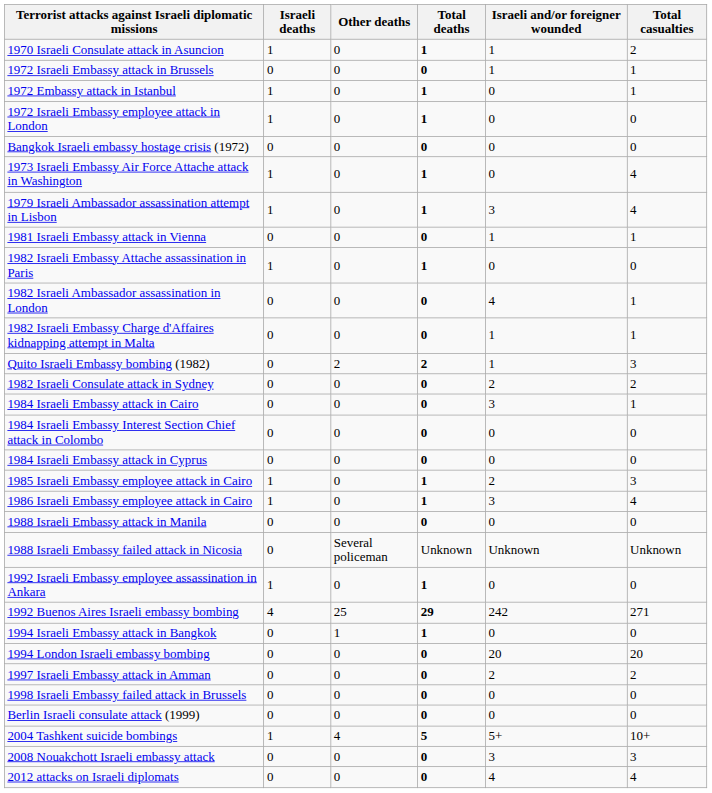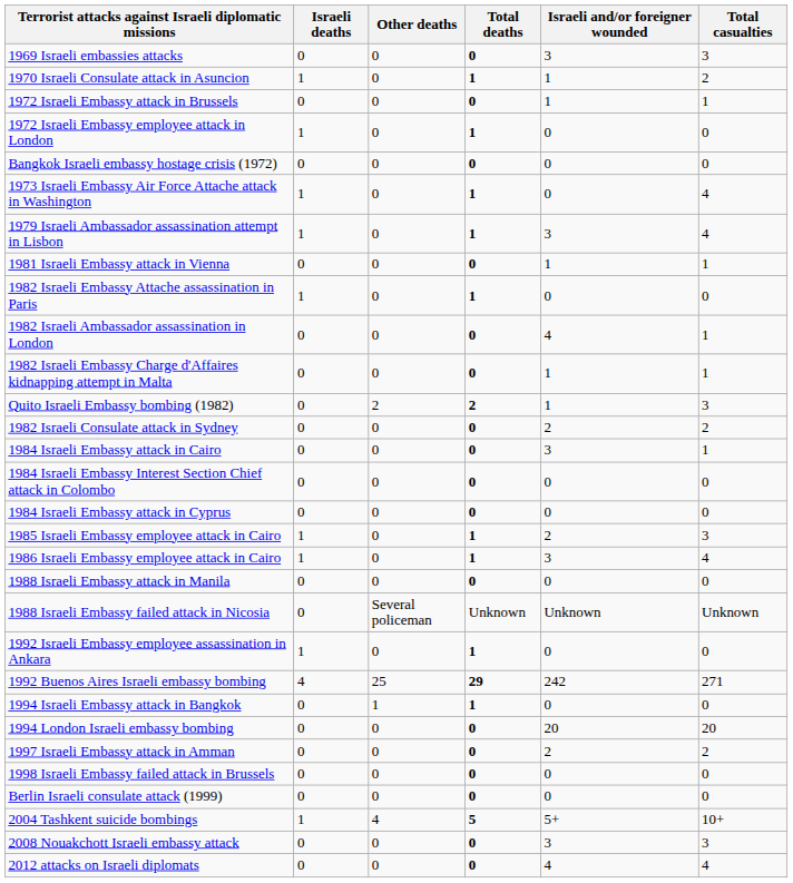 <table class="wikitable sortable">
 <tr>
 <th>Terrorist attacks against Israeli diplomatic missions</th>
 <th>Israeli deaths</th>
 <th>Other deaths</th>
 <th>Total deaths</th>
 <th>Israeli and/or foreigner wounded</th>
 <th>Total casualties</th>
+</tr>
+<tr>
+<td><a href='#'>1969 Israeli embassies attacks</a></td>
+<td>0</td>
+<td>0</td>
+<td><strong>0</strong></td>
+<td>3</td>
+<td>3</td>
 </tr>
 <tr>
 <td><a href='#'>1970 Israeli Consulate attack in Asuncion</a></td>
 <td>1</td>
 <td>0</td>
 <td><strong>1</strong></td>
 <td>1</td>
 <td>2</td>
 </tr>
 <tr>
 <td><a href='#'>1972 Israeli Embassy attack in Brussels</a></td>
 <td>0</td>
 <td>0</td>
 <td><strong>0</strong></td>
 <td>1</td>
-<td>1</td>
-</tr>
-<tr>
-<td><a href='#'>1972 Embassy attack in Istanbul</a></td>
-<td>1</td>
-<td>0</td>
-<td><strong>1</strong></td>
-<td>0</td>
 <td>1</td>
 </tr>
 <tr>
 <td><a href='#'>1972 Israeli Embassy employee attack in London</a></td>
 <td>1</td>
 <td>0</td>
 <td><strong>1</strong></td>
 <td>0</td>
 <td>0</td>
 </tr>
 <tr>
 <td><a href='#'>Bangkok Israeli embassy hostage crisis</a> (1972)</td>
 <td>0</td>
 <td>0</td>
 <td><strong>0</strong></td>
 <td>0</td>
 <td>0</td>
 </tr>
 <tr>
 <td><a href='#'>1973 Israeli Embassy Air Force Attache attack in Washington</a></td>
 <td>1</td>
 <td>0</td>
 <td><strong>1</strong></td>
 <td>0</td>
 <td>4</td>
 </tr>
 <tr>
 <td><a href='#'>1979 Israeli Ambassador assassination attempt in Lisbon</a></td>
 <td>1</td>
 <td>0</td>
 <td><strong>1</strong></td>
 <td>3</td>
 <td>4</td>
 </tr>
 <tr>
 <td><a href='#'>1981 Israeli Embassy attack in Vienna</a></td>
 <td>0</td>
 <td>0</td>
 <td><strong>0</strong></td>
 <td>1</td>
 <td>1</td>
 </tr>
 <tr>
 <td><a href='#'>1982 Israeli Embassy Attache assassination in Paris</a></td>
 <td>1</td>
 <td>0</td>
 <td><strong>1</strong></td>
 <td>0</td>
 <td>0</td>
 </tr>
 <tr>
 <td><a href='#'>1982 Israeli Ambassador assassination in London</a></td>
 <td>0</td>
 <td>0</td>
 <td><strong>0</strong></td>
 <td>4</td>
 <td>1</td>
 </tr>
 <tr>
 <td><a href='#'>1982 Israeli Embassy Charge d'Affaires kidnapping attempt in Malta</a></td>
 <td>0</td>
 <td>0</td>
 <td><strong>0</strong></td>
 <td>1</td>
 <td>1</td>
 </tr>
 <tr>
 <td><a href='#'>Quito Israeli Embassy bombing</a> (1982)</td>
 <td>0</td>
 <td>2</td>
 <td><strong>2</strong></td>
 <td>1</td>
 <td>3</td>
 </tr>
 <tr>
 <td><a href='#'>1982 Israeli Consulate attack in Sydney</a></td>
 <td>0</td>
 <td>0</td>
 <td><strong>0</strong></td>
 <td>2</td>
 <td>2</td>
 </tr>
 <tr>
 <td><a href='#'>1984 Israeli Embassy attack in Cairo</a></td>
 <td>0</td>
 <td>0</td>
 <td><strong>0</strong></td>
 <td>3</td>
 <td>1</td>
 </tr>
 <tr>
 <td><a href='#'>1984 Israeli Embassy Interest Section Chief attack in Colombo</a></td>
 <td>0</td>
 <td>0</td>
 <td><strong>0</strong></td>
 <td>0</td>
 <td>0</td>
 </tr>
 <tr>
 <td><a href='#'>1984 Israeli Embassy attack in Cyprus</a></td>
 <td>0</td>
 <td>0</td>
 <td><strong>0</strong></td>
 <td>0</td>
 <td>0</td>
 </tr>
 <tr>
 <td><a href='#'>1985 Israeli Embassy employee attack in Cairo</a></td>
 <td>1</td>
 <td>0</td>
 <td><strong>1</strong></td>
 <td>2</td>
 <td>3</td>
 </tr>
 <tr>
 <td><a href='#'>1986 Israeli Embassy employee attack in Cairo</a></td>
 <td>1</td>
 <td>0</td>
 <td><strong>1</strong></td>
 <td>3</td>
 <td>4</td>
 </tr>
 <tr>
 <td><a href='#'>1988 Israeli Embassy attack in Manila</a></td>
 <td>0</td>
 <td>0</td>
 <td><strong>0</strong></td>
 <td>0</td>
 <td>0</td>
 </tr>
 <tr>
 <td><a href='#'>1988 Israeli Embassy failed attack in Nicosia</a></td>
 <td>0</td>
 <td>Several policeman</td>
 <td>Unknown</td>
 <td>Unknown</td>
 <td>Unknown</td>
 </tr>
 <tr>
 <td><a href='#'>1992 Israeli Embassy employee assassination in Ankara</a></td>
 <td>1</td>
 <td>0</td>
 <td><strong>1</strong></td>
 <td>0</td>
 <td>0</td>
 </tr>
 <tr>
 <td><a href='#'>1992 Buenos Aires Israeli embassy bombing</a></td>
 <td>4</td>
 <td>25</td>
 <td><strong>29</strong></td>
 <td>242</td>
 <td>271</td>
 </tr>
 <tr>
 <td><a href='#'>1994 Israeli Embassy attack in Bangkok</a></td>
 <td>0</td>
 <td>1</td>
 <td><strong>1</strong></td>
 <td>0</td>
 <td>0</td>
 </tr>
 <tr>
 <td><a href='#'>1994 London Israeli embassy bombing</a></td>
 <td>0</td>
 <td>0</td>
 <td><strong>0</strong></td>
 <td>20</td>
 <td>20</td>
 </tr>
 <tr>
 <td><a href='#'>1997 Israeli Embassy attack in Amman</a></td>
 <td>0</td>
 <td>0</td>
 <td><strong>0</strong></td>
 <td>2</td>
 <td>2</td>
 </tr>
 <tr>
 <td><a href='#'>1998 Israeli Embassy failed attack in Brussels</a></td>
 <td>0</td>
 <td>0</td>
 <td><strong>0</strong></td>
 <td>0</td>
 <td>0</td>
 </tr>
 <tr>
 <td><a href='#'>Berlin Israeli consulate attack</a> (1999)</td>
 <td>0</td>
 <td>0</td>
 <td><strong>0</strong></td>
 <td>0</td>
 <td>0</td>
 </tr>
 <tr>
 <td><a href='#'>2004 Tashkent suicide bombings</a></td>
 <td>1</td>
 <td>4</td>
 <td><strong>5</strong></td>
 <td>5+</td>
 <td>10+</td>
 </tr>
 <tr>
 <td><a href='#'>2008 Nouakchott Israeli embassy attack</a></td>
 <td>0</td>
 <td>0</td>
 <td><strong>0</strong></td>
 <td>3</td>
 <td>3</td>
 </tr>
 <tr>
 <td><a href='#'>2012 attacks on Israeli diplomats</a></td>
 <td>0</td>
 <td>0</td>
 <td><strong>0</strong></td>
 <td>4</td>
 <td>4</td>
 </tr>
 </table>
